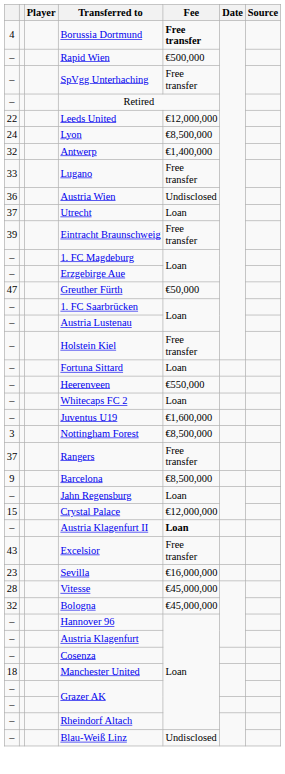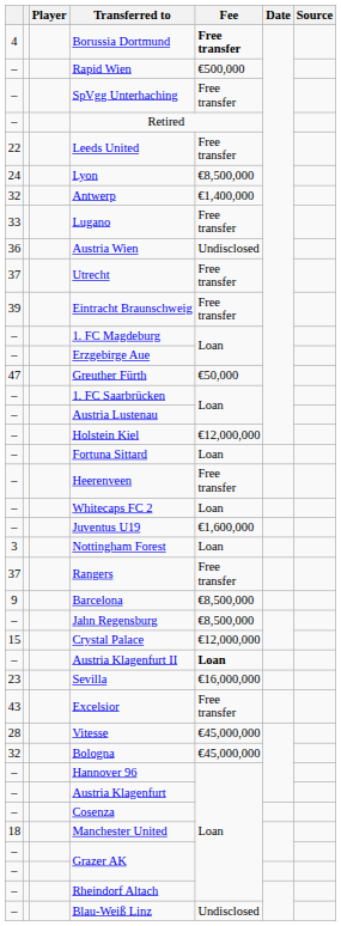 <table class="wikitable plainrowheaders sortable">
 <tr>
 <th></th>
 <th></th>
 <th scope=col>Player</th>
 <th>Transferred to</th>
 <th !scope=col; style="width: 65px;">Fee</th>
 <th scope=col>Date</th>
 <th scope=col>Source</th>
 </tr>
 <tr>
 <td align=center>4</td>
 <td align=center></td>
 <td></td>
 <td> <a href='#'>Borussia Dortmund</a></td>
 <td><strong>Free transfer</strong></td>
 <td rowspan="17"></td>
 <td></td>
 </tr>
 <tr>
 <td align=center>–</td>
 <td align=center></td>
 <td></td>
 <td> <a href='#'>Rapid Wien</a></td>
 <td>€500,000</td>
 <td></td>
 </tr>
 <tr>
 <td align=center>–</td>
 <td align=center></td>
 <td></td>
 <td> <a href='#'>SpVgg Unterhaching</a></td>
 <td>Free transfer</td>
 <td></td>
 </tr>
 <tr>
 <td align=center>–</td>
 <td align=center></td>
 <td></td>
 <td colspan="2" style="text-align: center;">Retired</td>
 <td></td>
 </tr>
 <tr>
 <td align=center>22</td>
 <td align=center></td>
 <td></td>
 <td> <a href='#'>Leeds United</a></td>
-<td>€12,000,000</td>
+<td>Free transfer</td>
 <td></td>
 </tr>
 <tr>
 <td align=center>24</td>
 <td align=center></td>
 <td></td>
 <td> <a href='#'>Lyon</a></td>
 <td>€8,500,000</td>
 <td></td>
 </tr>
 <tr>
 <td align=center>32</td>
 <td align=center></td>
 <td></td>
 <td> <a href='#'>Antwerp</a></td>
 <td>€1,400,000</td>
 <td></td>
 </tr>
 <tr>
 <td align=center>33</td>
 <td align=center></td>
 <td></td>
 <td> <a href='#'>Lugano</a></td>
 <td>Free transfer</td>
 <td></td>
 </tr>
 <tr>
 <td align=center>36</td>
 <td align=center></td>
 <td></td>
 <td> <a href='#'>Austria Wien</a></td>
 <td>Undisclosed</td>
 <td></td>
 </tr>
 <tr>
 <td align=center>37</td>
 <td align=center></td>
 <td></td>
 <td> <a href='#'>Utrecht</a></td>
-<td>Loan</td>
+<td>Free transfer</td>
 <td></td>
 </tr>
 <tr>
 <td align=center>39</td>
 <td align=center></td>
 <td></td>
 <td> <a href='#'>Eintracht Braunschweig</a></td>
 <td>Free transfer</td>
 <td></td>
 </tr>
 <tr>
 <td align=center>–</td>
 <td align=center></td>
 <td></td>
 <td> <a href='#'>1. FC Magdeburg</a></td>
 <td rowspan="2">Loan</td>
 <td></td>
 </tr>
 <tr>
 <td align=center>–</td>
 <td align=center></td>
 <td></td>
 <td> <a href='#'>Erzgebirge Aue</a></td>
 <td></td>
 </tr>
 <tr>
 <td align=center>47</td>
 <td align=center></td>
 <td></td>
 <td> <a href='#'>Greuther Fürth</a></td>
 <td>€50,000</td>
 <td></td>
 </tr>
 <tr>
 <td align=center>–</td>
 <td align=center></td>
 <td></td>
 <td> <a href='#'>1. FC Saarbrücken</a></td>
 <td rowspan="2">Loan</td>
 <td></td>
 </tr>
 <tr>
 <td align=center>–</td>
 <td align=center></td>
 <td></td>
 <td> <a href='#'>Austria Lustenau</a></td>
 <td></td>
 </tr>
 <tr>
 <td align=center>–</td>
 <td align=center></td>
 <td></td>
 <td> <a href='#'>Holstein Kiel</a></td>
-<td>Free transfer</td>
+<td>€12,000,000</td>
 <td></td>
 </tr>
 <tr>
 <td align=center>–</td>
 <td align=center></td>
 <td></td>
 <td> <a href='#'>Fortuna Sittard</a></td>
 <td>Loan</td>
 <td></td>
 <td></td>
 </tr>
 <tr>
 <td align=center>–</td>
 <td align=center></td>
 <td></td>
 <td> <a href='#'>Heerenveen</a></td>
-<td>€550,000</td>
+<td>Free transfer</td>
 <td></td>
 <td></td>
 </tr>
 <tr>
 <td align=center>–</td>
 <td align=center></td>
 <td></td>
 <td> <a href='#'>Whitecaps FC 2</a></td>
 <td>Loan</td>
 <td></td>
 <td></td>
 </tr>
 <tr>
 <td align=center>–</td>
 <td align=center></td>
 <td></td>
 <td> <a href='#'>Juventus U19</a></td>
 <td>€1,600,000</td>
 <td></td>
 <td></td>
 </tr>
 <tr>
 <td align=center>3</td>
 <td align=center></td>
 <td></td>
 <td> <a href='#'>Nottingham Forest</a></td>
-<td>€8,500,000</td>
+<td>Loan</td>
 <td></td>
 <td></td>
 </tr>
 <tr>
 <td align=center>37</td>
 <td align=center></td>
 <td></td>
 <td> <a href='#'>Rangers</a></td>
 <td>Free transfer</td>
 <td></td>
 <td></td>
 </tr>
 <tr>
 <td align=center>9</td>
 <td align=center></td>
 <td></td>
 <td> <a href='#'>Barcelona</a></td>
 <td>€8,500,000</td>
 <td></td>
 <td></td>
 </tr>
 <tr>
 <td align=center>–</td>
 <td align=center></td>
 <td></td>
 <td> <a href='#'>Jahn Regensburg</a></td>
-<td>Loan</td>
+<td>€8,500,000</td>
 <td rowspan="2"></td>
 <td></td>
 </tr>
 <tr>
 <td align=center>15</td>
 <td align=center></td>
 <td></td>
 <td> <a href='#'>Crystal Palace</a></td>
 <td>€12,000,000</td>
 <td></td>
 </tr>
 <tr>
 <td align=center>–</td>
 <td align=center></td>
 <td></td>
 <td> <a href='#'>Austria Klagenfurt II</a></td>
 <td><strong>Loan</strong></td>
 <td></td>
 <td></td>
 </tr>
 <tr>
+<td align=center>23</td>
+<td align=center></td>
+<td></td>
+<td> <a href='#'>Sevilla</a></td>
+<td>€16,000,000</td>
+<td></td>
+<td></td>
+</tr>
+<tr>
 <td align=center>43</td>
 <td align=center></td>
 <td></td>
 <td> <a href='#'>Excelsior</a></td>
 <td>Free transfer</td>
-<td></td>
-<td></td>
-</tr>
-<tr>
-<td align=center>23</td>
-<td align=center></td>
-<td></td>
-<td> <a href='#'>Sevilla</a></td>
-<td>€16,000,000</td>
 <td></td>
 <td></td>
 </tr>
 <tr>
 <td align=center>28</td>
 <td align=center></td>
 <td></td>
 <td> <a href='#'>Vitesse</a></td>
 <td>€45,000,000</td>
 <td rowspan="4"></td>
 <td></td>
 </tr>
 <tr>
 <td align=center>32</td>
 <td align=center></td>
 <td></td>
 <td> <a href='#'>Bologna</a></td>
 <td>€45,000,000</td>
 <td></td>
 </tr>
 <tr>
 <td align=center>–</td>
 <td align=center></td>
 <td></td>
 <td> <a href='#'>Hannover 96</a></td>
 <td rowspan="7">Loan</td>
 <td></td>
 </tr>
 <tr>
 <td align=center>–</td>
 <td align=center></td>
 <td></td>
 <td> <a href='#'>Austria Klagenfurt</a></td>
 <td></td>
 </tr>
 <tr>
 <td align=center>–</td>
 <td align=center></td>
 <td></td>
 <td> <a href='#'>Cosenza</a></td>
 <td></td>
 <td></td>
 </tr>
 <tr>
 <td align=center>18</td>
 <td align=center></td>
 <td></td>
 <td> <a href='#'>Manchester United</a></td>
 <td rowspan="2"></td>
 <td></td>
 </tr>
 <tr>
 <td align=center>–</td>
 <td align=center></td>
 <td></td>
 <td rowspan="2"> <a href='#'>Grazer AK</a></td>
 <td></td>
 </tr>
 <tr>
 <td align=center>–</td>
 <td align=center></td>
 <td></td>
 <td></td>
 <td></td>
 </tr>
 <tr>
 <td align=center>–</td>
 <td align=center></td>
 <td></td>
 <td> <a href='#'>Rheindorf Altach</a></td>
 <td rowspan="2"></td>
 <td></td>
 </tr>
 <tr>
 <td align=center>–</td>
 <td align=center></td>
 <td></td>
 <td> <a href='#'>Blau-Weiß Linz</a></td>
 <td>Undisclosed</td>
 <td></td>
 </tr>
 </table>
